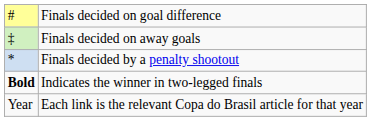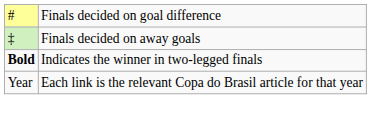 <table class="wikitable" style="font-size: 90%">
 <tr>
 <td style="background-color:#FFFF99">#</td>
 <td>Finals decided on goal difference</td>
 </tr>
 <tr>
 <td style="background-color:#D0F0C0">‡</td>
 <td>Finals decided on away goals</td>
 </tr>
 <tr>
-<td style="background-color:#cedff2">*</td>
-<td>Finals decided by a <a href='#'>penalty shootout</a></td>
-</tr>
-<tr>
 <td><strong>Bold</strong></td>
 <td>Indicates the winner in two-legged finals</td>
 </tr>
 <tr>
 <td>Year</td>
 <td>Each link is the relevant Copa do Brasil article for that year</td>
 </tr>
 </table>
